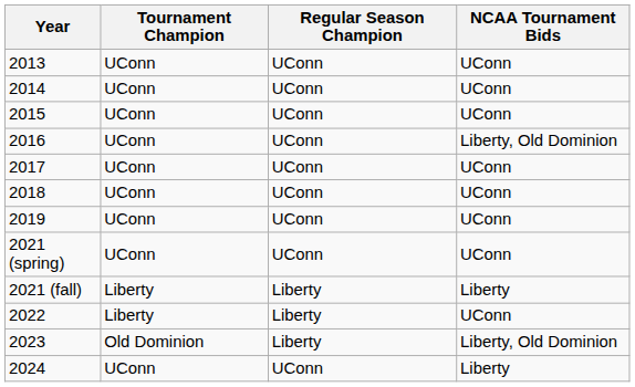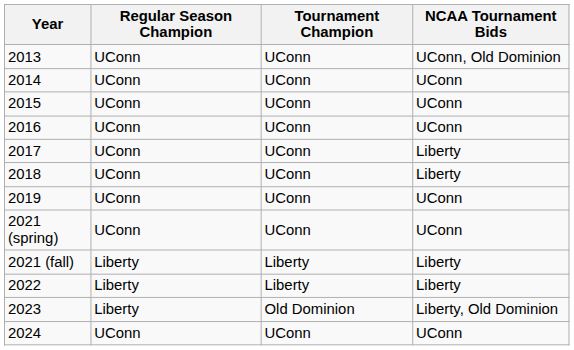 <table class="wikitable">
 <tr>
 <th>Year</th>
+<th>Regular Season Champion</th>
 <th>Tournament Champion</th>
-<th>Regular Season Champion</th>
 <th>NCAA Tournament Bids</th>
 </tr>
 <tr>
 <td>2013</td>
 <td>UConn</td>
 <td>UConn</td>
-<td>UConn</td>
+<td>UConn, Old Dominion</td>
 </tr>
 <tr>
 <td>2014</td>
 <td>UConn</td>
 <td>UConn</td>
 <td>UConn</td>
 </tr>
 <tr>
 <td>2015</td>
 <td>UConn</td>
 <td>UConn</td>
 <td>UConn</td>
 </tr>
 <tr>
 <td>2016</td>
 <td>UConn</td>
 <td>UConn</td>
-<td>Liberty, Old Dominion</td>
+<td>UConn</td>
 </tr>
 <tr>
 <td>2017</td>
 <td>UConn</td>
 <td>UConn</td>
-<td>UConn</td>
+<td>Liberty</td>
 </tr>
 <tr>
 <td>2018</td>
 <td>UConn</td>
 <td>UConn</td>
-<td>UConn</td>
+<td>Liberty</td>
 </tr>
 <tr>
 <td>2019</td>
 <td>UConn</td>
 <td>UConn</td>
 <td>UConn</td>
 </tr>
 <tr>
 <td>2021 (spring)</td>
 <td>UConn</td>
 <td>UConn</td>
 <td>UConn</td>
 </tr>
 <tr>
 <td>2021 (fall)</td>
 <td>Liberty</td>
 <td>Liberty</td>
 <td>Liberty</td>
 </tr>
 <tr>
 <td>2022</td>
 <td>Liberty</td>
 <td>Liberty</td>
-<td>UConn</td>
+<td>Liberty</td>
 </tr>
 <tr>
 <td>2023</td>
+<td>Liberty</td>
 <td>Old Dominion</td>
-<td>Liberty</td>
 <td>Liberty, Old Dominion</td>
 </tr>
 <tr>
 <td>2024</td>
 <td>UConn</td>
 <td>UConn</td>
-<td>Liberty</td>
+<td>UConn</td>
 </tr>
 </table>
